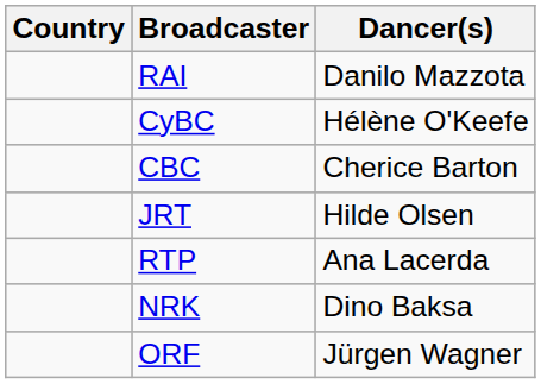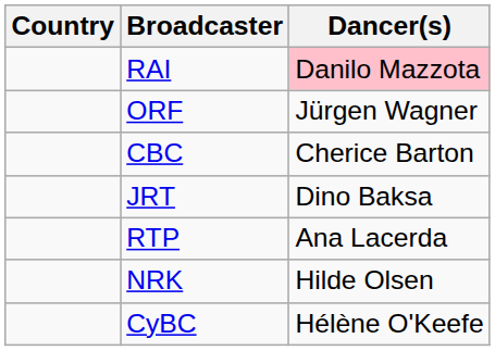 <table class="wikitable">
 <tr>
 <th>Country</th>
 <th>Broadcaster</th>
 <th>Dancer(s)</th>
 </tr>
 <tr>
 <td></td>
 <td><a href='#'>RAI</a></td>
-<td>Danilo Mazzota</td>
+<td style="background: pink;">Danilo Mazzota</td>
 </tr>
 <tr>
 <td></td>
-<td><a href='#'>CyBC</a></td>
-<td>Hélène O'Keefe</td>
+<td><a href='#'>ORF</a></td>
+<td>Jürgen Wagner</td>
 </tr>
 <tr>
 <td></td>
 <td><a href='#'>CBC</a></td>
 <td>Cherice Barton</td>
 </tr>
 <tr>
 <td></td>
 <td><a href='#'>JRT</a></td>
-<td>Hilde Olsen</td>
+<td>Dino Baksa</td>
 </tr>
 <tr>
 <td></td>
 <td><a href='#'>RTP</a></td>
 <td>Ana Lacerda</td>
 </tr>
 <tr>
 <td></td>
 <td><a href='#'>NRK</a></td>
-<td>Dino Baksa</td>
+<td>Hilde Olsen</td>
 </tr>
 <tr>
 <td></td>
-<td><a href='#'>ORF</a></td>
-<td>Jürgen Wagner</td>
+<td><a href='#'>CyBC</a></td>
+<td>Hélène O'Keefe</td>
 </tr>
 </table>
